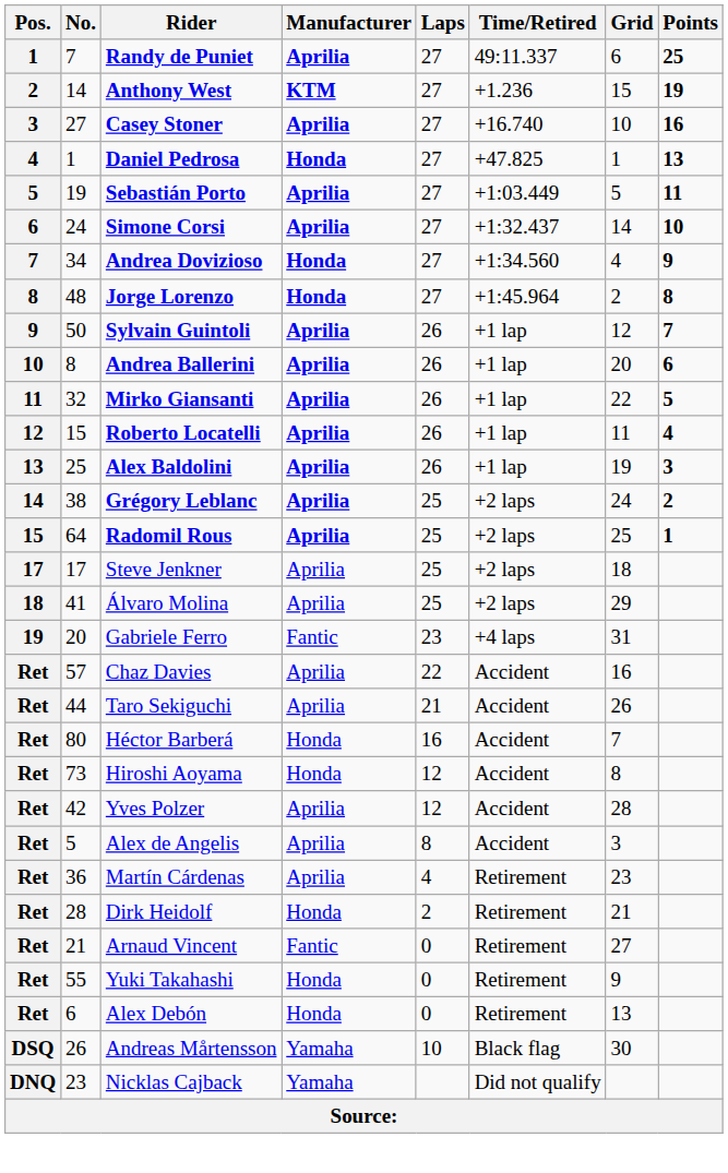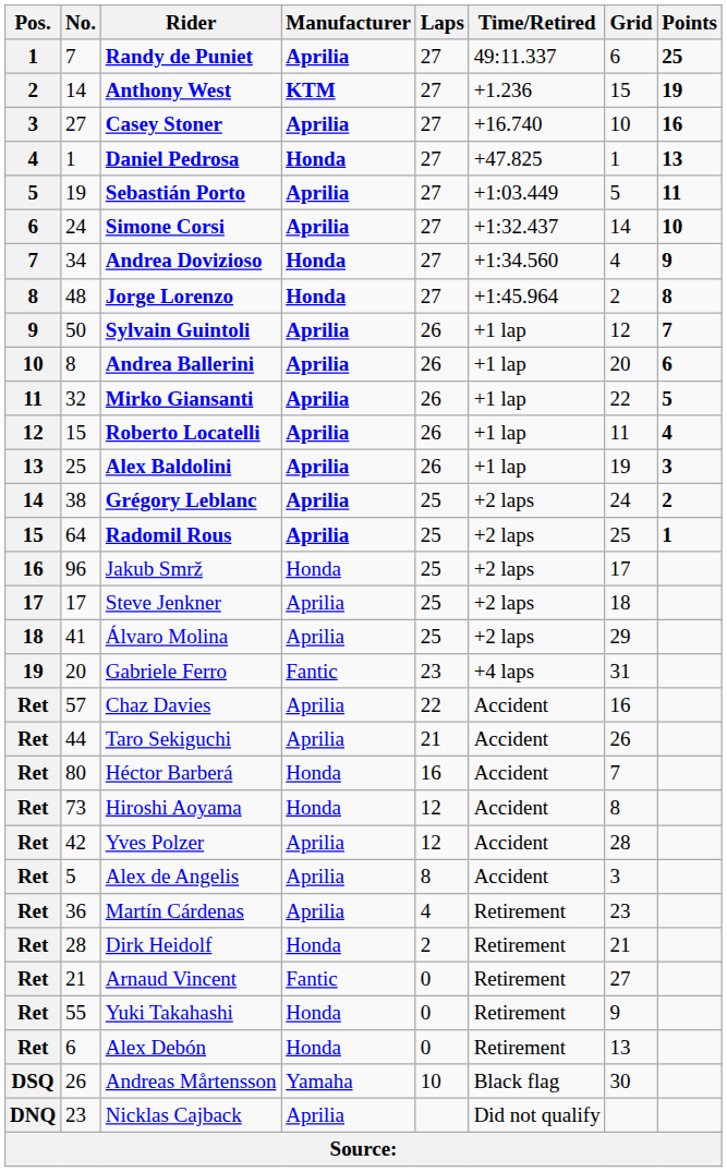 <table class="wikitable" style="font-size: 95%;">
 <tr>
 <th>Pos.</th>
 <th>No.</th>
 <th>Rider</th>
 <th>Manufacturer</th>
 <th>Laps</th>
 <th>Time/Retired</th>
 <th>Grid</th>
 <th>Points</th>
 </tr>
 <tr>
 <th>1</th>
 <td>7</td>
 <td> <strong><a href='#'>Randy de Puniet</a></strong></td>
 <td><strong><a href='#'>Aprilia</a></strong></td>
 <td>27</td>
 <td>49:11.337</td>
 <td>6</td>
 <td><strong>25</strong></td>
 </tr>
 <tr>
 <th>2</th>
 <td>14</td>
 <td> <strong><a href='#'>Anthony West</a></strong></td>
 <td><strong><a href='#'>KTM</a></strong></td>
 <td>27</td>
 <td>+1.236</td>
 <td>15</td>
 <td><strong>19</strong></td>
 </tr>
 <tr>
 <th>3</th>
 <td>27</td>
 <td> <strong><a href='#'>Casey Stoner</a></strong></td>
 <td><strong><a href='#'>Aprilia</a></strong></td>
 <td>27</td>
 <td>+16.740</td>
 <td>10</td>
 <td><strong>16</strong></td>
 </tr>
 <tr>
 <th>4</th>
 <td>1</td>
 <td> <strong><a href='#'>Daniel Pedrosa</a></strong></td>
 <td><strong><a href='#'>Honda</a></strong></td>
 <td>27</td>
 <td>+47.825</td>
 <td>1</td>
 <td><strong>13</strong></td>
 </tr>
 <tr>
 <th>5</th>
 <td>19</td>
 <td> <strong><a href='#'>Sebastián Porto</a></strong></td>
 <td><strong><a href='#'>Aprilia</a></strong></td>
 <td>27</td>
 <td>+1:03.449</td>
 <td>5</td>
 <td><strong>11</strong></td>
 </tr>
 <tr>
 <th>6</th>
 <td>24</td>
 <td> <strong><a href='#'>Simone Corsi</a></strong></td>
 <td><strong><a href='#'>Aprilia</a></strong></td>
 <td>27</td>
 <td>+1:32.437</td>
 <td>14</td>
 <td><strong>10</strong></td>
 </tr>
 <tr>
 <th>7</th>
 <td>34</td>
 <td> <strong><a href='#'>Andrea Dovizioso</a></strong></td>
 <td><strong><a href='#'>Honda</a></strong></td>
 <td>27</td>
 <td>+1:34.560</td>
 <td>4</td>
 <td><strong>9</strong></td>
 </tr>
 <tr>
 <th>8</th>
 <td>48</td>
 <td> <strong><a href='#'>Jorge Lorenzo</a></strong></td>
 <td><strong><a href='#'>Honda</a></strong></td>
 <td>27</td>
 <td>+1:45.964</td>
 <td>2</td>
 <td><strong>8</strong></td>
 </tr>
 <tr>
 <th>9</th>
 <td>50</td>
 <td> <strong><a href='#'>Sylvain Guintoli</a></strong></td>
 <td><strong><a href='#'>Aprilia</a></strong></td>
 <td>26</td>
 <td>+1 lap</td>
 <td>12</td>
 <td><strong>7</strong></td>
 </tr>
 <tr>
 <th>10</th>
 <td>8</td>
 <td> <strong><a href='#'>Andrea Ballerini</a></strong></td>
 <td><strong><a href='#'>Aprilia</a></strong></td>
 <td>26</td>
 <td>+1 lap</td>
 <td>20</td>
 <td><strong>6</strong></td>
 </tr>
 <tr>
 <th>11</th>
 <td>32</td>
 <td> <strong><a href='#'>Mirko Giansanti</a></strong></td>
 <td><strong><a href='#'>Aprilia</a></strong></td>
 <td>26</td>
 <td>+1 lap</td>
 <td>22</td>
 <td><strong>5</strong></td>
 </tr>
 <tr>
 <th>12</th>
 <td>15</td>
 <td> <strong><a href='#'>Roberto Locatelli</a></strong></td>
 <td><strong><a href='#'>Aprilia</a></strong></td>
 <td>26</td>
 <td>+1 lap</td>
 <td>11</td>
 <td><strong>4</strong></td>
 </tr>
 <tr>
 <th>13</th>
 <td>25</td>
 <td> <strong><a href='#'>Alex Baldolini</a></strong></td>
 <td><strong><a href='#'>Aprilia</a></strong></td>
 <td>26</td>
 <td>+1 lap</td>
 <td>19</td>
 <td><strong>3</strong></td>
 </tr>
 <tr>
 <th>14</th>
 <td>38</td>
 <td> <strong><a href='#'>Grégory Leblanc</a></strong></td>
 <td><strong><a href='#'>Aprilia</a></strong></td>
 <td>25</td>
 <td>+2 laps</td>
 <td>24</td>
 <td><strong>2</strong></td>
 </tr>
 <tr>
 <th>15</th>
 <td>64</td>
 <td> <strong><a href='#'>Radomil Rous</a></strong></td>
 <td><strong><a href='#'>Aprilia</a></strong></td>
 <td>25</td>
 <td>+2 laps</td>
 <td>25</td>
 <td><strong>1</strong></td>
 </tr>
 <tr>
+<th>16</th>
+<td>96</td>
+<td> <a href='#'>Jakub Smrž</a></td>
+<td><a href='#'>Honda</a></td>
+<td>25</td>
+<td>+2 laps</td>
+<td>17</td>
+<td></td>
+</tr>
+<tr>
 <th>17</th>
 <td>17</td>
 <td> <a href='#'>Steve Jenkner</a></td>
 <td><a href='#'>Aprilia</a></td>
 <td>25</td>
 <td>+2 laps</td>
 <td>18</td>
 <td></td>
 </tr>
 <tr>
 <th>18</th>
 <td>41</td>
 <td> <a href='#'>Álvaro Molina</a></td>
 <td><a href='#'>Aprilia</a></td>
 <td>25</td>
 <td>+2 laps</td>
 <td>29</td>
 <td></td>
 </tr>
 <tr>
 <th>19</th>
 <td>20</td>
 <td> <a href='#'>Gabriele Ferro</a></td>
 <td><a href='#'>Fantic</a></td>
 <td>23</td>
 <td>+4 laps</td>
 <td>31</td>
 <td></td>
 </tr>
 <tr>
 <th>Ret</th>
 <td>57</td>
 <td> <a href='#'>Chaz Davies</a></td>
 <td><a href='#'>Aprilia</a></td>
 <td>22</td>
 <td>Accident</td>
 <td>16</td>
 <td></td>
 </tr>
 <tr>
 <th>Ret</th>
 <td>44</td>
 <td> <a href='#'>Taro Sekiguchi</a></td>
 <td><a href='#'>Aprilia</a></td>
 <td>21</td>
 <td>Accident</td>
 <td>26</td>
 <td></td>
 </tr>
 <tr>
 <th>Ret</th>
 <td>80</td>
 <td> <a href='#'>Héctor Barberá</a></td>
 <td><a href='#'>Honda</a></td>
 <td>16</td>
 <td>Accident</td>
 <td>7</td>
 <td></td>
 </tr>
 <tr>
 <th>Ret</th>
 <td>73</td>
 <td> <a href='#'>Hiroshi Aoyama</a></td>
 <td><a href='#'>Honda</a></td>
 <td>12</td>
 <td>Accident</td>
 <td>8</td>
 <td></td>
 </tr>
 <tr>
 <th>Ret</th>
 <td>42</td>
 <td> <a href='#'>Yves Polzer</a></td>
 <td><a href='#'>Aprilia</a></td>
 <td>12</td>
 <td>Accident</td>
 <td>28</td>
 <td></td>
 </tr>
 <tr>
 <th>Ret</th>
 <td>5</td>
 <td> <a href='#'>Alex de Angelis</a></td>
 <td><a href='#'>Aprilia</a></td>
 <td>8</td>
 <td>Accident</td>
 <td>3</td>
 <td></td>
 </tr>
 <tr>
 <th>Ret</th>
 <td>36</td>
 <td> <a href='#'>Martín Cárdenas</a></td>
 <td><a href='#'>Aprilia</a></td>
 <td>4</td>
 <td>Retirement</td>
 <td>23</td>
 <td></td>
 </tr>
 <tr>
 <th>Ret</th>
 <td>28</td>
 <td> <a href='#'>Dirk Heidolf</a></td>
 <td><a href='#'>Honda</a></td>
 <td>2</td>
 <td>Retirement</td>
 <td>21</td>
 <td></td>
 </tr>
 <tr>
 <th>Ret</th>
 <td>21</td>
 <td> <a href='#'>Arnaud Vincent</a></td>
 <td><a href='#'>Fantic</a></td>
 <td>0</td>
 <td>Retirement</td>
 <td>27</td>
 <td></td>
 </tr>
 <tr>
 <th>Ret</th>
 <td>55</td>
 <td> <a href='#'>Yuki Takahashi</a></td>
 <td><a href='#'>Honda</a></td>
 <td>0</td>
 <td>Retirement</td>
 <td>9</td>
 <td></td>
 </tr>
 <tr>
 <th>Ret</th>
 <td>6</td>
 <td> <a href='#'>Alex Debón</a></td>
 <td><a href='#'>Honda</a></td>
 <td>0</td>
 <td>Retirement</td>
 <td>13</td>
 <td></td>
 </tr>
 <tr>
 <th>DSQ</th>
 <td>26</td>
 <td> <a href='#'>Andreas Mårtensson</a></td>
 <td><a href='#'>Yamaha</a></td>
 <td>10</td>
 <td>Black flag</td>
 <td>30</td>
 <td></td>
 </tr>
 <tr>
 <th>DNQ</th>
 <td>23</td>
 <td> <a href='#'>Nicklas Cajback</a></td>
-<td><a href='#'>Yamaha</a></td>
+<td><a href='#'>Aprilia</a></td>
 <td></td>
 <td>Did not qualify</td>
 <td></td>
 <td></td>
 </tr>
 <tr>
 <th colspan=8>Source: </th>
 </tr>
 </table>
